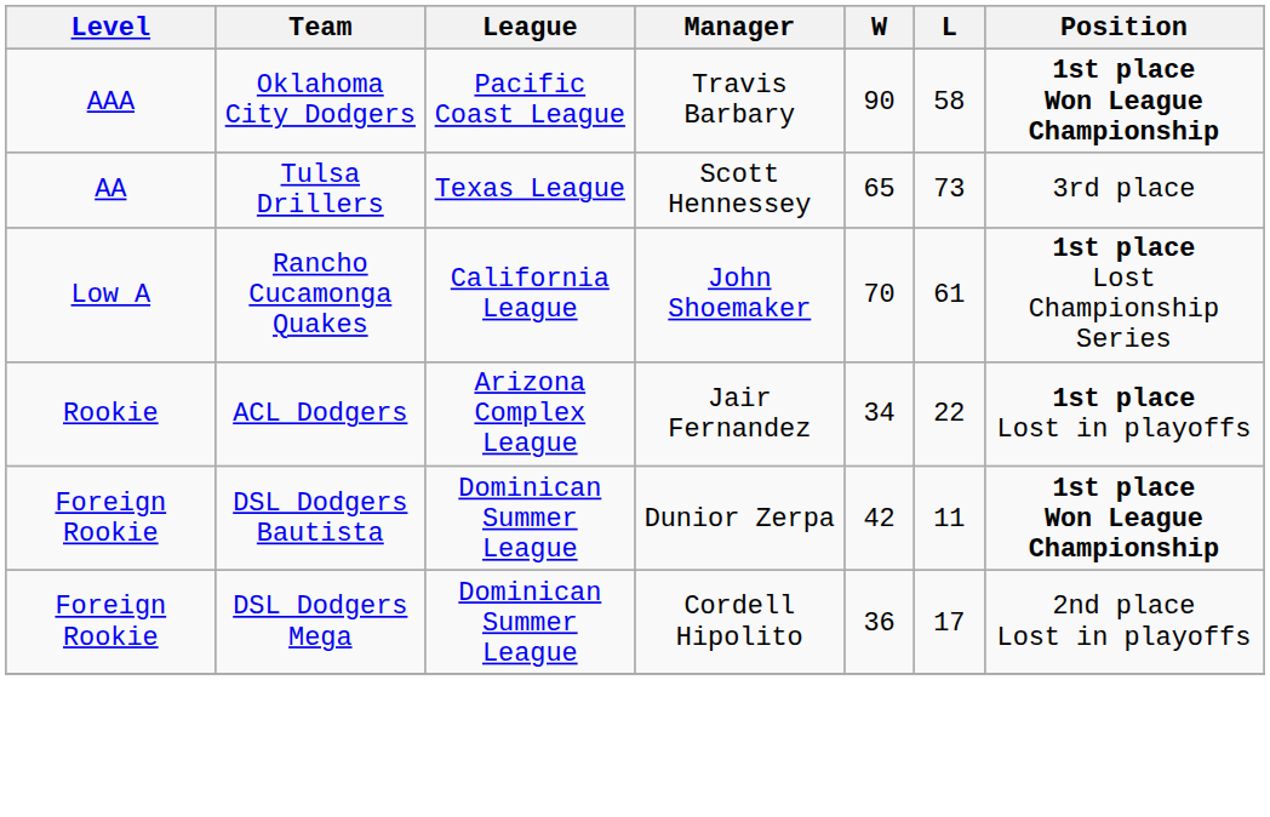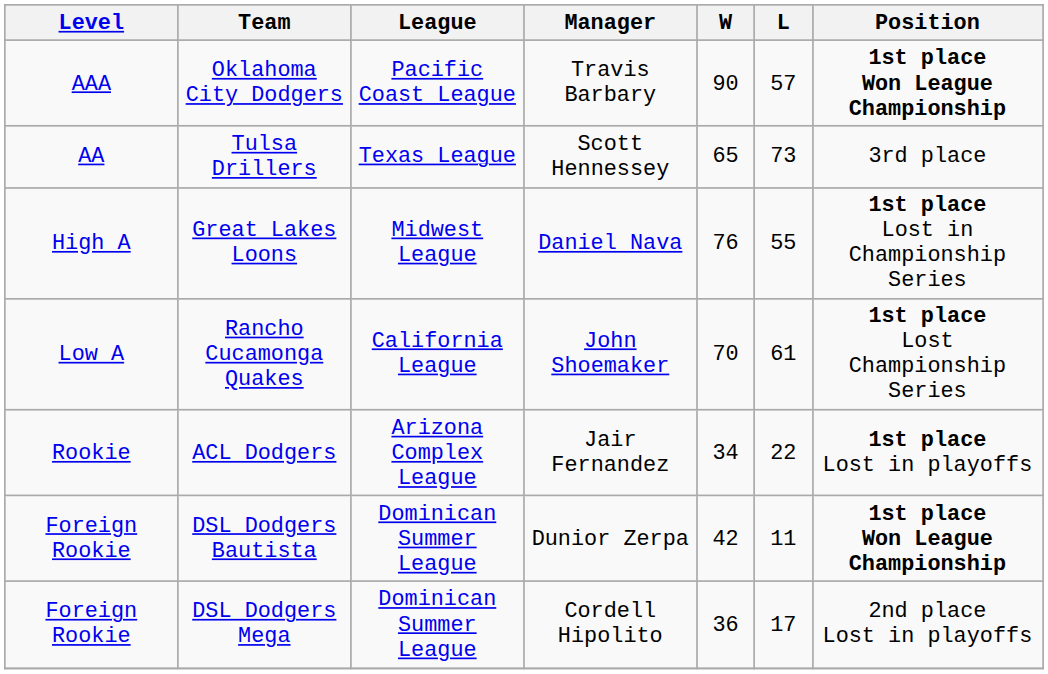 <table class="wikitable" style="width:70%; text-align:center;">
 <tr>
 <th style="width:15%;"><a href='#'>Level</a></th>
 <th style="width:15%;">Team</th>
 <th style="width:15%;">League</th>
 <th style="width:15%;">Manager</th>
 <th style="width:5%;">W</th>
 <th style="width:5%;">L</th>
 <th style="width:20%;">Position</th>
 </tr>
 <tr>
 <td><a href='#'>AAA</a></td>
 <td><a href='#'>Oklahoma City Dodgers</a></td>
 <td><a href='#'>Pacific Coast League</a><br></td>
 <td>Travis Barbary</td>
 <td>90</td>
-<td>58</td>
+<td>57</td>
 <td><strong>1st place</strong>  <br> <strong>Won League Championship</strong></td>
 </tr>
 <tr>
 <td><a href='#'>AA</a></td>
 <td><a href='#'>Tulsa Drillers</a></td>
 <td><a href='#'>Texas League</a><br></td>
 <td>Scott Hennessey</td>
 <td>65</td>
 <td>73</td>
 <td>3rd place</td>
+</tr>
+<tr>
+<td><a href='#'>High A</a></td>
+<td><a href='#'>Great Lakes Loons</a></td>
+<td><a href='#'>Midwest League</a>  <br></td>
+<td><a href='#'>Daniel Nava</a></td>
+<td>76</td>
+<td>55</td>
+<td><strong>1st place</strong><br>  Lost in Championship Series</td>
 </tr>
 <tr>
 <td><a href='#'>Low A</a></td>
 <td><a href='#'>Rancho Cucamonga Quakes</a></td>
 <td><a href='#'>California League</a><br></td>
 <td><a href='#'>John Shoemaker</a></td>
 <td>70</td>
 <td>61</td>
 <td><strong>1st place</strong>   <br> Lost Championship Series</td>
 </tr>
 <tr>
 <td><a href='#'>Rookie</a></td>
 <td><a href='#'>ACL Dodgers</a></td>
 <td><a href='#'>Arizona Complex League</a> <br></td>
 <td>Jair Fernandez</td>
 <td>34</td>
 <td>22</td>
 <td><strong>1st place</strong> <br>Lost in playoffs</td>
 </tr>
 <tr>
 <td><a href='#'>Foreign Rookie</a></td>
 <td><a href='#'>DSL Dodgers Bautista</a></td>
 <td><a href='#'>Dominican Summer League</a><br></td>
 <td>Dunior Zerpa </td>
 <td>42</td>
 <td>11</td>
 <td><strong>1st place</strong><br> <strong>Won League Championship</strong></td>
 </tr>
 <tr>
 <td><a href='#'>Foreign Rookie</a></td>
 <td><a href='#'>DSL Dodgers Mega</a></td>
 <td><a href='#'>Dominican Summer League</a><br></td>
 <td>Cordell Hipolito</td>
 <td>36</td>
 <td>17</td>
 <td>2nd place<br>Lost in playoffs</td>
 </tr>
 <tr>
 </tr>
 </table>
